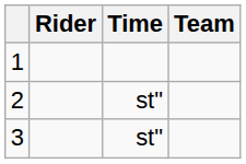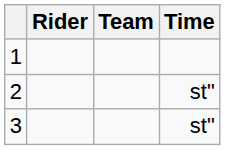 <table class="wikitable">
 <tr>
 <th></th>
 <th>Rider</th>
+<th>Team</th>
 <th>Time</th>
-<th>Team</th>
 </tr>
 <tr>
 <td>1</td>
 <td> </td>
+<td></td>
 <td align="right"></td>
-<td></td>
 </tr>
 <tr>
 <td>2</td>
 <td></td>
+<td></td>
 <td align="right">st"</td>
-<td></td>
 </tr>
 <tr>
 <td>3</td>
 <td></td>
+<td></td>
 <td align="right">st"</td>
-<td></td>
 </tr>
 </table>
